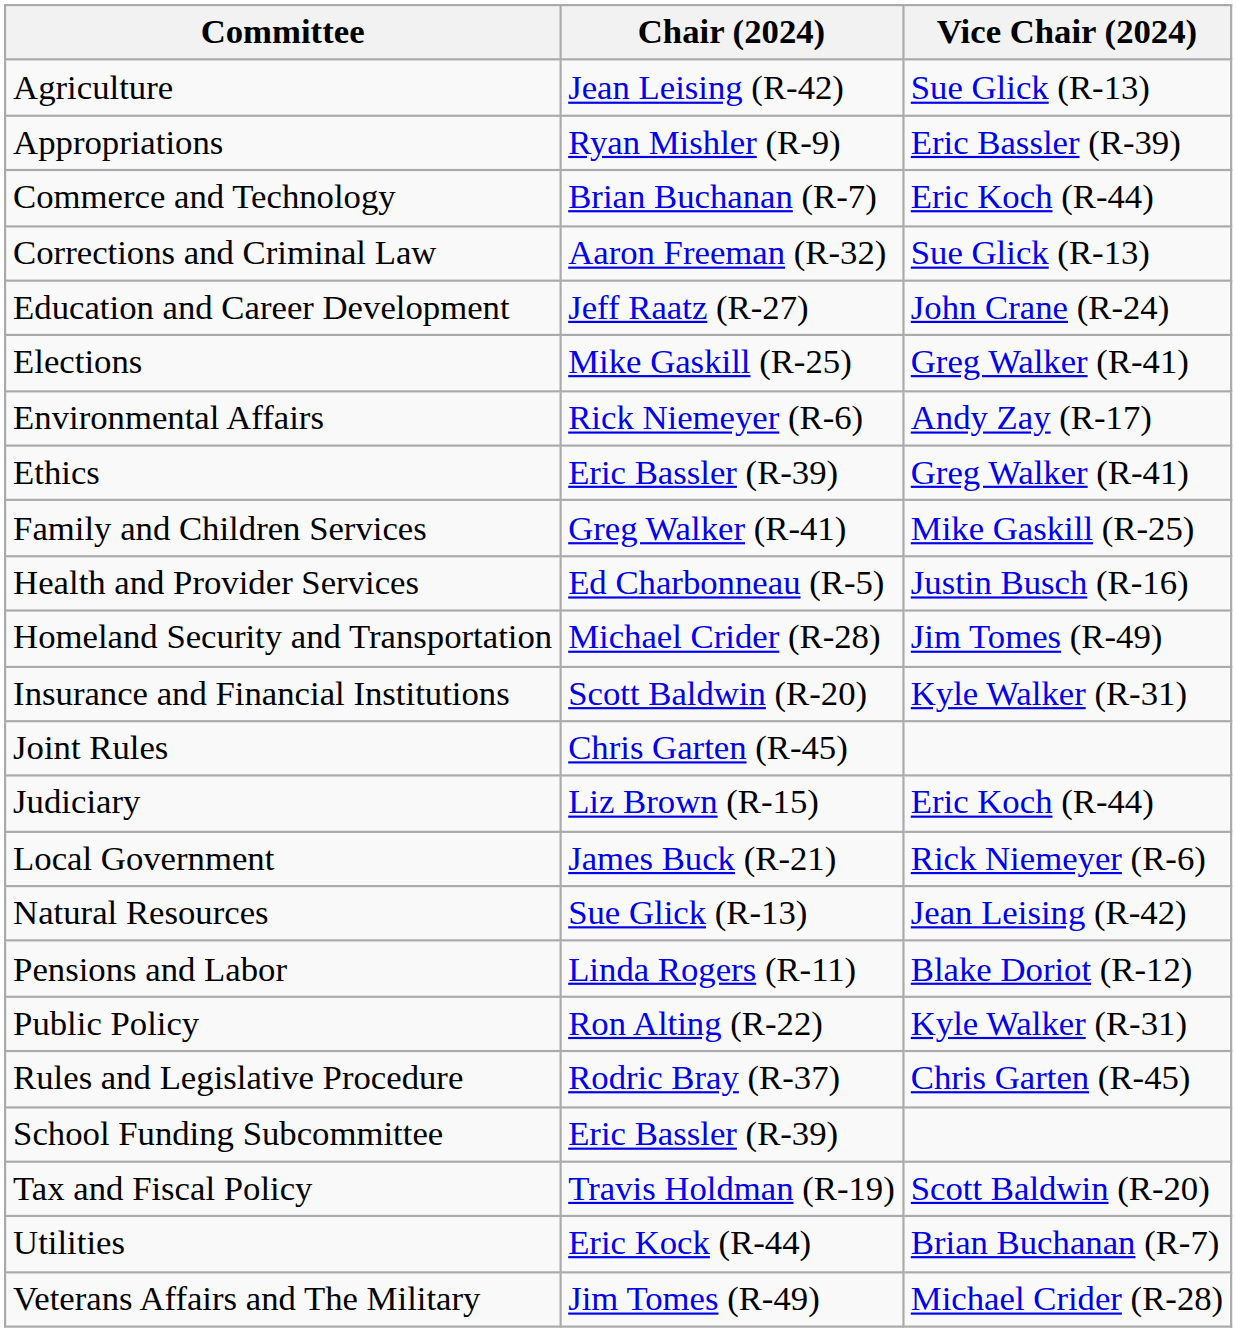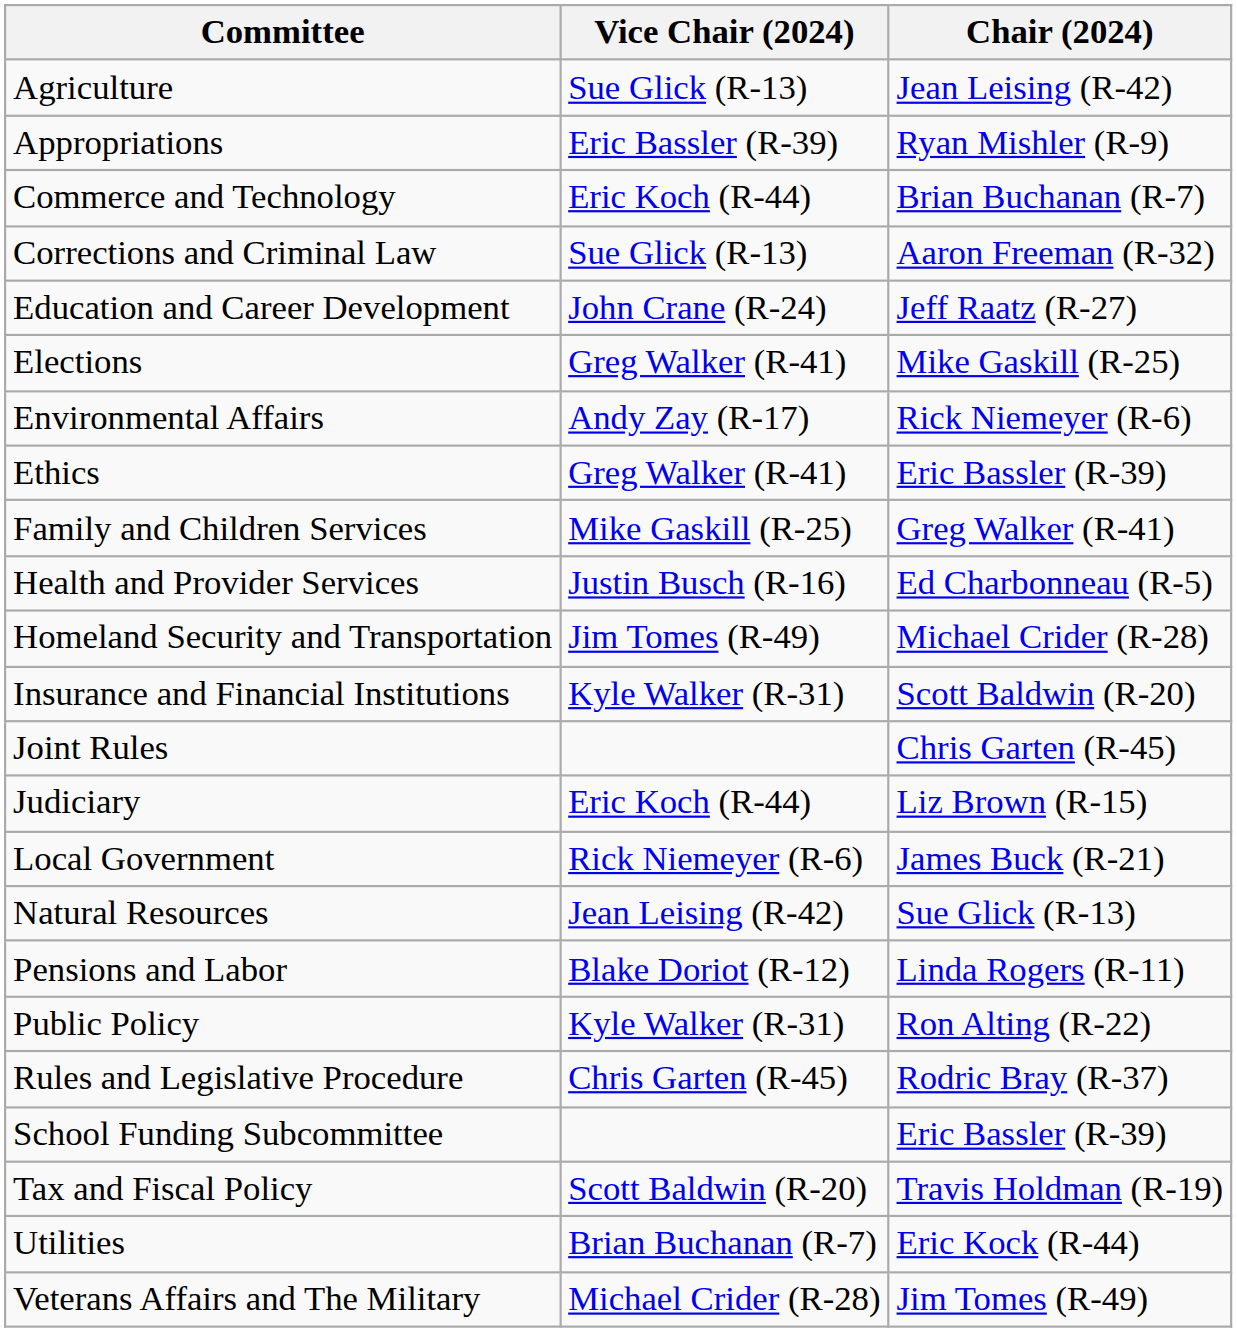 <table class="sortable wikitable">
 <tr>
 <th>Committee</th>
+<th>Vice Chair (2024)</th>
 <th>Chair (2024)</th>
-<th>Vice Chair (2024)</th>
 </tr>
 <tr>
 <td>Agriculture</td>
+<td><a href='#'>Sue Glick</a> (R-13)</td>
+<td><a href='#'>Jean Leising</a> (R-42)</td>
+</tr>
+<tr>
+<td>Appropriations</td>
+<td><a href='#'>Eric Bassler</a> (R-39)</td>
+<td><a href='#'>Ryan Mishler</a> (R-9)</td>
+</tr>
+<tr>
+<td>Commerce and Technology</td>
+<td><a href='#'>Eric Koch</a> (R-44)</td>
+<td><a href='#'>Brian Buchanan</a> (R-7)</td>
+</tr>
+<tr>
+<td>Corrections and Criminal Law</td>
+<td><a href='#'>Sue Glick</a> (R-13)</td>
+<td><a href='#'>Aaron Freeman</a> (R-32)</td>
+</tr>
+<tr>
+<td>Education and Career Development</td>
+<td><a href='#'>John Crane</a> (R-24)</td>
+<td><a href='#'>Jeff Raatz</a> (R-27)</td>
+</tr>
+<tr>
+<td>Elections</td>
+<td><a href='#'>Greg Walker</a> (R-41)</td>
+<td><a href='#'>Mike Gaskill</a> (R-25)</td>
+</tr>
+<tr>
+<td>Environmental Affairs</td>
+<td><a href='#'>Andy Zay</a> (R-17)</td>
+<td><a href='#'>Rick Niemeyer</a> (R-6)</td>
+</tr>
+<tr>
+<td>Ethics</td>
+<td><a href='#'>Greg Walker</a> (R-41)</td>
+<td><a href='#'>Eric Bassler</a> (R-39)</td>
+</tr>
+<tr>
+<td>Family and Children Services</td>
+<td><a href='#'>Mike Gaskill</a> (R-25)</td>
+<td><a href='#'>Greg Walker</a> (R-41)</td>
+</tr>
+<tr>
+<td>Health and Provider Services</td>
+<td><a href='#'>Justin Busch</a> (R-16)</td>
+<td><a href='#'>Ed Charbonneau</a> (R-5)</td>
+</tr>
+<tr>
+<td>Homeland Security and Transportation</td>
+<td><a href='#'>Jim Tomes</a> (R-49)</td>
+<td><a href='#'>Michael Crider</a> (R-28)</td>
+</tr>
+<tr>
+<td>Insurance and Financial Institutions</td>
+<td><a href='#'>Kyle Walker</a> (R-31)</td>
+<td><a href='#'>Scott Baldwin</a> (R-20)</td>
+</tr>
+<tr>
+<td>Joint Rules</td>
+<td></td>
+<td><a href='#'>Chris Garten</a> (R-45)</td>
+</tr>
+<tr>
+<td>Judiciary</td>
+<td><a href='#'>Eric Koch</a> (R-44)</td>
+<td><a href='#'>Liz Brown</a> (R-15)</td>
+</tr>
+<tr>
+<td>Local Government</td>
+<td><a href='#'>Rick Niemeyer</a> (R-6)</td>
+<td><a href='#'>James Buck</a> (R-21)</td>
+</tr>
+<tr>
+<td>Natural Resources</td>
 <td><a href='#'>Jean Leising</a> (R-42)</td>
 <td><a href='#'>Sue Glick</a> (R-13)</td>
 </tr>
 <tr>
-<td>Appropriations</td>
-<td><a href='#'>Ryan Mishler</a> (R-9)</td>
+<td>Pensions and Labor</td>
+<td><a href='#'>Blake Doriot</a> (R-12)</td>
+<td><a href='#'>Linda Rogers</a> (R-11)</td>
+</tr>
+<tr>
+<td>Public Policy</td>
+<td><a href='#'>Kyle Walker</a> (R-31)</td>
+<td><a href='#'>Ron Alting</a> (R-22)</td>
+</tr>
+<tr>
+<td>Rules and Legislative Procedure</td>
+<td><a href='#'>Chris Garten</a> (R-45)</td>
+<td><a href='#'>Rodric Bray</a> (R-37)</td>
+</tr>
+<tr>
+<td>School Funding Subcommittee</td>
+<td></td>
 <td><a href='#'>Eric Bassler</a> (R-39)</td>
 </tr>
 <tr>
-<td>Commerce and Technology</td>
-<td><a href='#'>Brian Buchanan</a> (R-7)</td>
-<td><a href='#'>Eric Koch</a> (R-44)</td>
+<td>Tax and Fiscal Policy</td>
+<td><a href='#'>Scott Baldwin</a> (R-20)</td>
+<td><a href='#'>Travis Holdman</a> (R-19)</td>
 </tr>
 <tr>
-<td>Corrections and Criminal Law</td>
-<td><a href='#'>Aaron Freeman</a> (R-32)</td>
-<td><a href='#'>Sue Glick</a> (R-13)</td>
+<td>Utilities</td>
+<td><a href='#'>Brian Buchanan</a> (R-7)</td>
+<td><a href='#'>Eric Kock</a> (R-44)</td>
 </tr>
 <tr>
-<td>Education and Career Development</td>
-<td><a href='#'>Jeff Raatz</a> (R-27)</td>
-<td><a href='#'>John Crane</a> (R-24)</td>
-</tr>
-<tr>
-<td>Elections</td>
-<td><a href='#'>Mike Gaskill</a> (R-25)</td>
-<td><a href='#'>Greg Walker</a> (R-41)</td>
-</tr>
-<tr>
-<td>Environmental Affairs</td>
-<td><a href='#'>Rick Niemeyer</a> (R-6)</td>
-<td><a href='#'>Andy Zay</a> (R-17)</td>
-</tr>
-<tr>
-<td>Ethics</td>
-<td><a href='#'>Eric Bassler</a> (R-39)</td>
-<td><a href='#'>Greg Walker</a> (R-41)</td>
-</tr>
-<tr>
-<td>Family and Children Services</td>
-<td><a href='#'>Greg Walker</a> (R-41)</td>
-<td><a href='#'>Mike Gaskill</a> (R-25)</td>
-</tr>
-<tr>
-<td>Health and Provider Services</td>
-<td><a href='#'>Ed Charbonneau</a> (R-5)</td>
-<td><a href='#'>Justin Busch</a> (R-16)</td>
-</tr>
-<tr>
-<td>Homeland Security and Transportation</td>
+<td>Veterans Affairs and The Military</td>
 <td><a href='#'>Michael Crider</a> (R-28)</td>
 <td><a href='#'>Jim Tomes</a> (R-49)</td>
 </tr>
-<tr>
-<td>Insurance and Financial Institutions</td>
-<td><a href='#'>Scott Baldwin</a> (R-20)</td>
-<td><a href='#'>Kyle Walker</a> (R-31)</td>
-</tr>
-<tr>
-<td>Joint Rules</td>
-<td><a href='#'>Chris Garten</a> (R-45)</td>
-<td></td>
-</tr>
-<tr>
-<td>Judiciary</td>
-<td><a href='#'>Liz Brown</a> (R-15)</td>
-<td><a href='#'>Eric Koch</a> (R-44)</td>
-</tr>
-<tr>
-<td>Local Government</td>
-<td><a href='#'>James Buck</a> (R-21)</td>
-<td><a href='#'>Rick Niemeyer</a> (R-6)</td>
-</tr>
-<tr>
-<td>Natural Resources</td>
-<td><a href='#'>Sue Glick</a> (R-13)</td>
-<td><a href='#'>Jean Leising</a> (R-42)</td>
-</tr>
-<tr>
-<td>Pensions and Labor</td>
-<td><a href='#'>Linda Rogers</a> (R-11)</td>
-<td><a href='#'>Blake Doriot</a> (R-12)</td>
-</tr>
-<tr>
-<td>Public Policy</td>
-<td><a href='#'>Ron Alting</a> (R-22)</td>
-<td><a href='#'>Kyle Walker</a> (R-31)</td>
-</tr>
-<tr>
-<td>Rules and Legislative Procedure</td>
-<td><a href='#'>Rodric Bray</a> (R-37)</td>
-<td><a href='#'>Chris Garten</a> (R-45)</td>
-</tr>
-<tr>
-<td>School Funding Subcommittee</td>
-<td><a href='#'>Eric Bassler</a> (R-39)</td>
-<td></td>
-</tr>
-<tr>
-<td>Tax and Fiscal Policy</td>
-<td><a href='#'>Travis Holdman</a> (R-19)</td>
-<td><a href='#'>Scott Baldwin</a> (R-20)</td>
-</tr>
-<tr>
-<td>Utilities</td>
-<td><a href='#'>Eric Kock</a> (R-44)</td>
-<td><a href='#'>Brian Buchanan</a> (R-7)</td>
-</tr>
-<tr>
-<td>Veterans Affairs and The Military</td>
-<td><a href='#'>Jim Tomes</a> (R-49)</td>
-<td><a href='#'>Michael Crider</a> (R-28)</td>
-</tr>
 </table>
